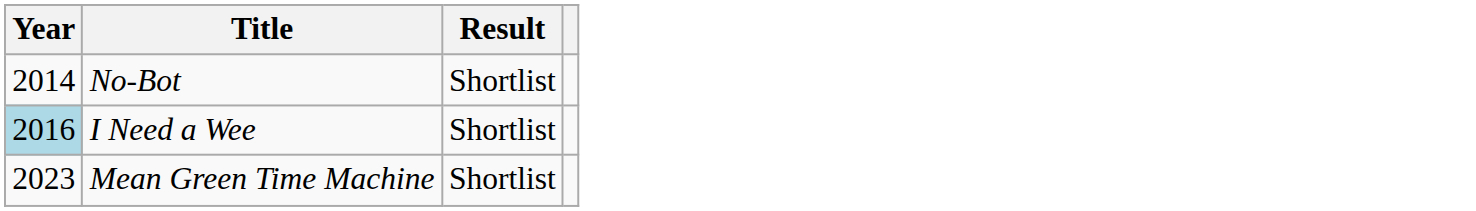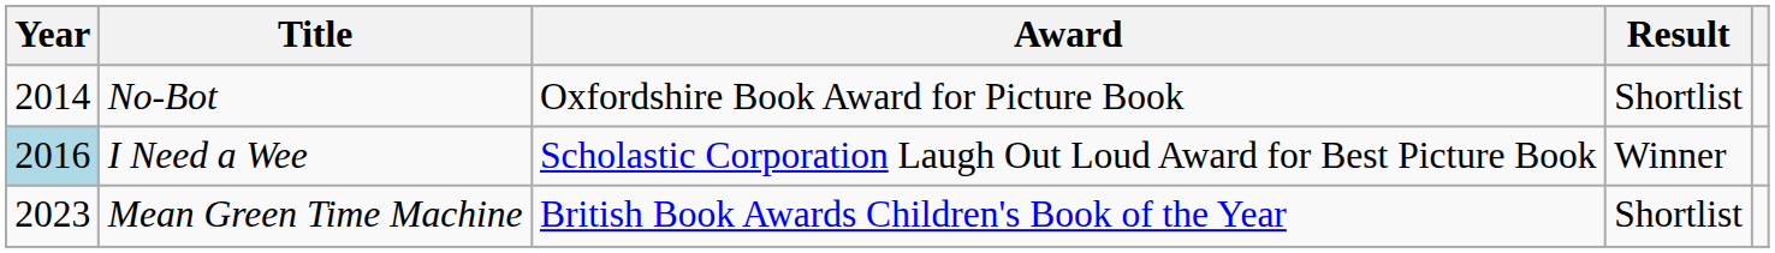 <table class="wikitable">
 <tr>
 <th>Year</th>
 <th>Title</th>
+<th>Award</th>
 <th>Result</th>
 <th></th>
 </tr>
 <tr>
 <td>2014</td>
 <td><em>No-Bot</em></td>
+<td>Oxfordshire Book Award for Picture Book</td>
 <td>Shortlist</td>
 <td></td>
 </tr>
 <tr>
 <td style="background: lightblue;">2016</td>
 <td><em>I Need a Wee</em></td>
-<td>Shortlist</td>
+<td><a href='#'>Scholastic Corporation</a> Laugh Out Loud Award for Best Picture Book</td>
+<td>Winner</td>
 <td></td>
 </tr>
 <tr>
 <td>2023</td>
 <td><em>Mean Green Time Machine</em></td>
+<td><a href='#'>British Book Awards Children's Book of the Year</a></td>
 <td>Shortlist</td>
 <td></td>
 </tr>
 </table>
